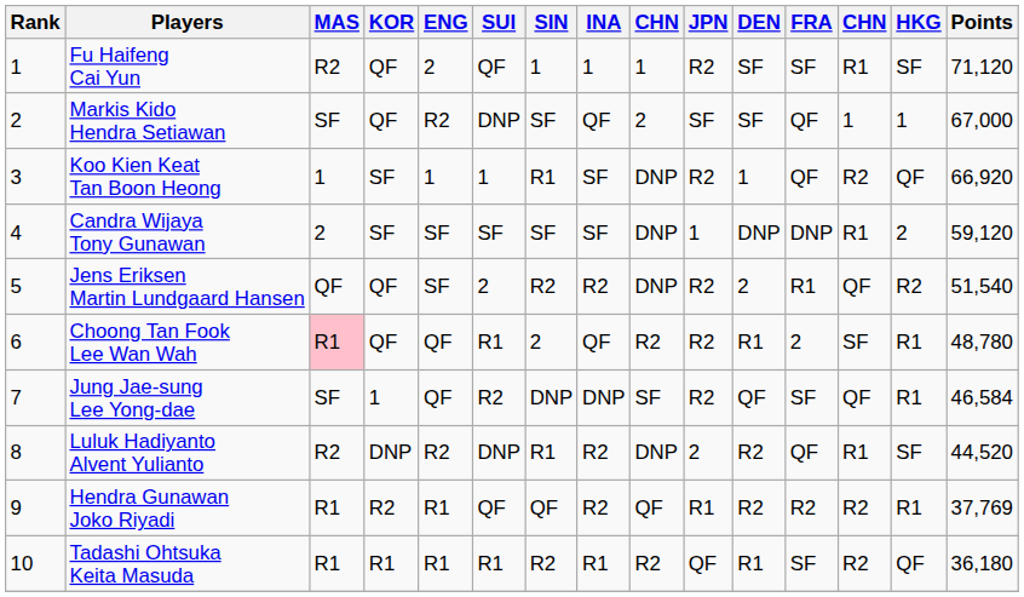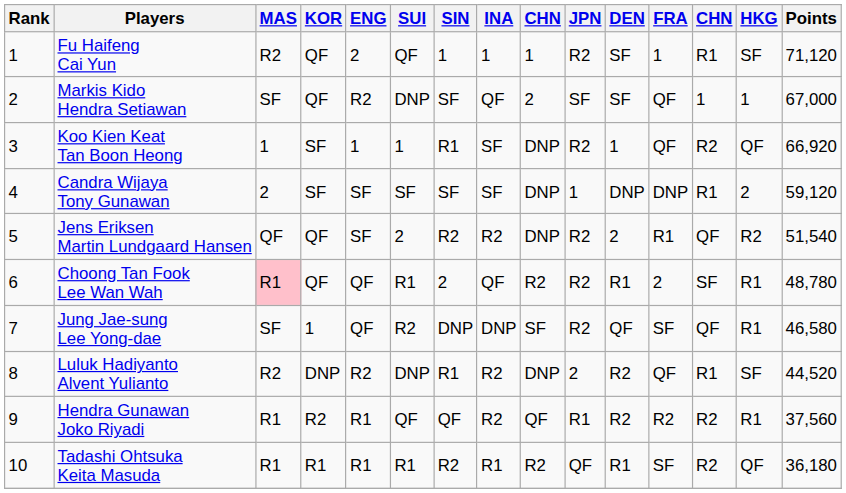 <table class=wikitable style="font-size:89%;">
 <tr>
 <th>Rank</th>
 <th>Players</th>
 <th><a href='#'>MAS</a></th>
 <th><a href='#'>KOR</a></th>
 <th><a href='#'>ENG</a></th>
 <th><a href='#'>SUI</a></th>
 <th><a href='#'>SIN</a></th>
 <th><a href='#'>INA</a></th>
 <th><a href='#'>CHN</a></th>
 <th><a href='#'>JPN</a></th>
 <th><a href='#'>DEN</a></th>
 <th><a href='#'>FRA</a></th>
 <th><a href='#'>CHN</a></th>
 <th><a href='#'>HKG</a></th>
 <th>Points</th>
 </tr>
 <tr>
 <td>1</td>
 <td> <a href='#'>Fu Haifeng</a> <br>  <a href='#'>Cai Yun</a></td>
 <td>R2</td>
 <td>QF</td>
 <td>2</td>
 <td>QF</td>
 <td>1</td>
 <td>1</td>
 <td>1</td>
 <td>R2</td>
 <td>SF</td>
-<td>SF</td>
+<td>1</td>
 <td>R1</td>
 <td>SF</td>
 <td>71,120</td>
 </tr>
 <tr>
 <td>2</td>
 <td> <a href='#'>Markis Kido</a> <br>  <a href='#'>Hendra Setiawan</a></td>
 <td>SF</td>
 <td>QF</td>
 <td>R2</td>
 <td>DNP</td>
 <td>SF</td>
 <td>QF</td>
 <td>2</td>
 <td>SF</td>
 <td>SF</td>
 <td>QF</td>
 <td>1</td>
 <td>1</td>
 <td>67,000</td>
 </tr>
 <tr>
 <td>3</td>
 <td> <a href='#'>Koo Kien Keat</a> <br>  <a href='#'>Tan Boon Heong</a></td>
 <td>1</td>
 <td>SF</td>
 <td>1</td>
 <td>1</td>
 <td>R1</td>
 <td>SF</td>
 <td>DNP</td>
 <td>R2</td>
 <td>1</td>
 <td>QF</td>
 <td>R2</td>
 <td>QF</td>
 <td>66,920</td>
 </tr>
 <tr>
 <td>4</td>
 <td> <a href='#'>Candra Wijaya</a> <br>  <a href='#'>Tony Gunawan</a></td>
 <td>2</td>
 <td>SF</td>
 <td>SF</td>
 <td>SF</td>
 <td>SF</td>
 <td>SF</td>
 <td>DNP</td>
 <td>1</td>
 <td>DNP</td>
 <td>DNP</td>
 <td>R1</td>
 <td>2</td>
 <td>59,120</td>
 </tr>
 <tr>
 <td>5</td>
 <td> <a href='#'>Jens Eriksen</a> <br>  <a href='#'>Martin Lundgaard Hansen</a></td>
 <td>QF</td>
 <td>QF</td>
 <td>SF</td>
 <td>2</td>
 <td>R2</td>
 <td>R2</td>
 <td>DNP</td>
 <td>R2</td>
 <td>2</td>
 <td>R1</td>
 <td>QF</td>
 <td>R2</td>
 <td>51,540</td>
 </tr>
 <tr>
 <td>6</td>
 <td> <a href='#'>Choong Tan Fook</a> <br>  <a href='#'>Lee Wan Wah</a></td>
 <td style="background: pink;">R1</td>
 <td>QF</td>
 <td>QF</td>
 <td>R1</td>
 <td>2</td>
 <td>QF</td>
 <td>R2</td>
 <td>R2</td>
 <td>R1</td>
 <td>2</td>
 <td>SF</td>
 <td>R1</td>
 <td>48,780</td>
 </tr>
 <tr>
 <td>7</td>
 <td> <a href='#'>Jung Jae-sung</a> <br>  <a href='#'>Lee Yong-dae</a></td>
 <td>SF</td>
 <td>1</td>
 <td>QF</td>
 <td>R2</td>
 <td>DNP</td>
 <td>DNP</td>
 <td>SF</td>
 <td>R2</td>
 <td>QF</td>
 <td>SF</td>
 <td>QF</td>
 <td>R1</td>
-<td>46,584</td>
+<td>46,580</td>
 </tr>
 <tr>
 <td>8</td>
 <td> <a href='#'>Luluk Hadiyanto</a> <br>  <a href='#'>Alvent Yulianto</a></td>
 <td>R2</td>
 <td>DNP</td>
 <td>R2</td>
 <td>DNP</td>
 <td>R1</td>
 <td>R2</td>
 <td>DNP</td>
 <td>2</td>
 <td>R2</td>
 <td>QF</td>
 <td>R1</td>
 <td>SF</td>
 <td>44,520</td>
 </tr>
 <tr>
 <td>9</td>
 <td> <a href='#'>Hendra Gunawan</a> <br>  <a href='#'>Joko Riyadi</a></td>
 <td>R1</td>
 <td>R2</td>
 <td>R1</td>
 <td>QF</td>
 <td>QF</td>
 <td>R2</td>
 <td>QF</td>
 <td>R1</td>
 <td>R2</td>
 <td>R2</td>
 <td>R2</td>
 <td>R1</td>
-<td>37,769</td>
+<td>37,560</td>
 </tr>
 <tr>
 <td>10</td>
 <td> <a href='#'>Tadashi Ohtsuka</a> <br>  <a href='#'>Keita Masuda</a></td>
 <td>R1</td>
 <td>R1</td>
 <td>R1</td>
 <td>R1</td>
 <td>R2</td>
 <td>R1</td>
 <td>R2</td>
 <td>QF</td>
 <td>R1</td>
 <td>SF</td>
 <td>R2</td>
 <td>QF</td>
 <td>36,180</td>
 </tr>
 <tr>
 </tr>
 </table>
